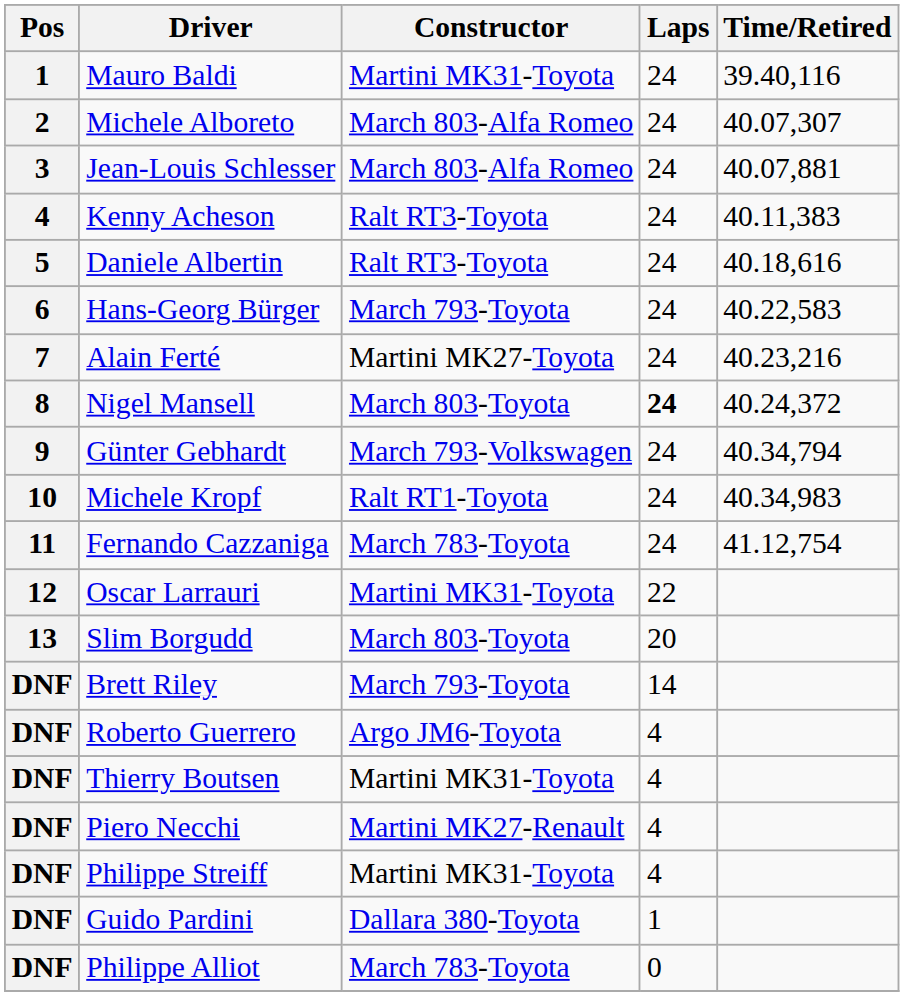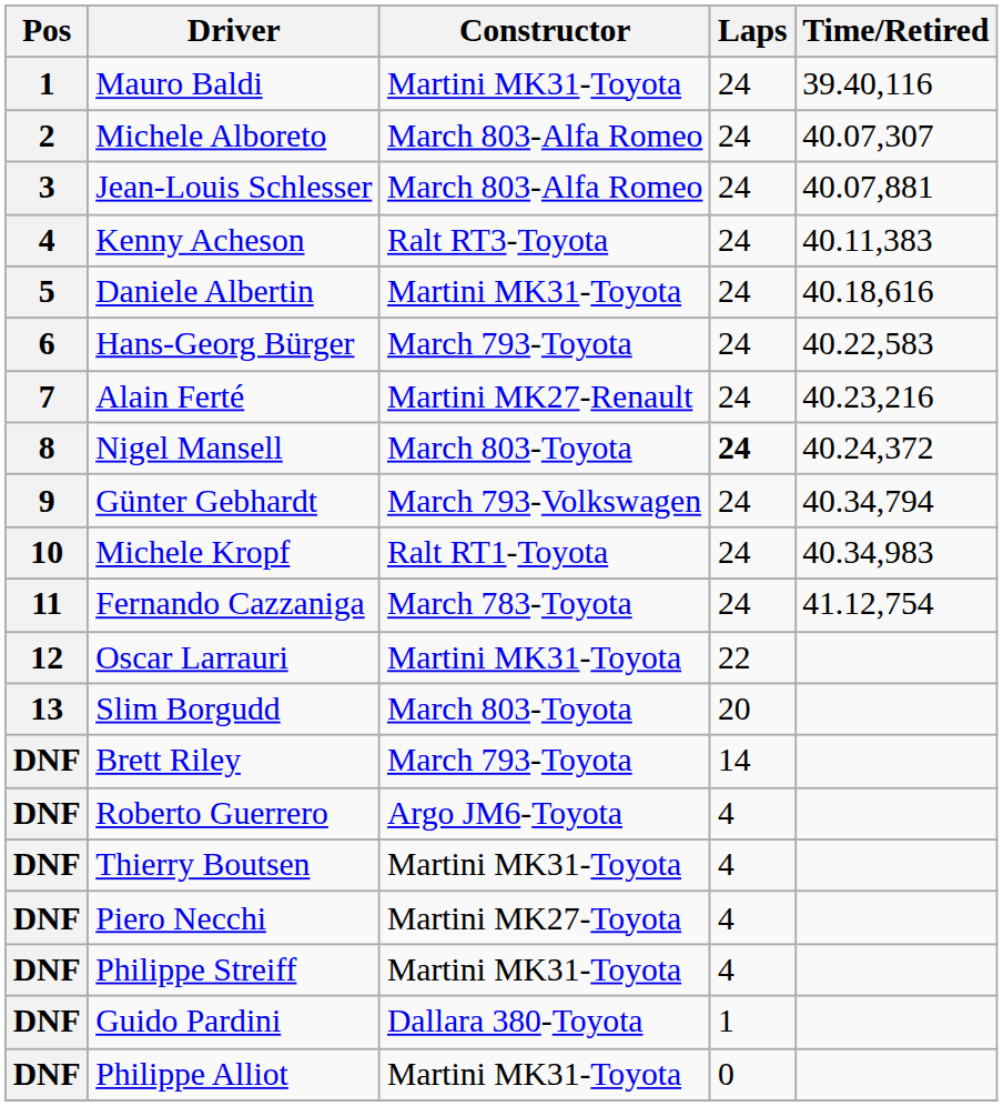 <table class="wikitable">
 <tr>
 <th>Pos</th>
 <th>Driver</th>
 <th>Constructor</th>
 <th>Laps</th>
 <th>Time/Retired</th>
 </tr>
 <tr>
 <th>1</th>
 <td> <a href='#'>Mauro Baldi</a></td>
 <td><a href='#'>Martini MK31</a>-<a href='#'>Toyota</a></td>
 <td>24</td>
 <td>39.40,116</td>
 </tr>
 <tr>
 <th>2</th>
 <td> <a href='#'>Michele Alboreto</a></td>
 <td><a href='#'>March 803</a>-<a href='#'>Alfa Romeo</a></td>
 <td>24</td>
 <td>40.07,307</td>
 </tr>
 <tr>
 <th>3</th>
 <td> <a href='#'>Jean-Louis Schlesser</a></td>
 <td><a href='#'>March 803</a>-<a href='#'>Alfa Romeo</a></td>
 <td>24</td>
 <td>40.07,881</td>
 </tr>
 <tr>
 <th>4</th>
 <td> <a href='#'>Kenny Acheson</a></td>
 <td><a href='#'>Ralt RT3</a>-<a href='#'>Toyota</a></td>
 <td>24</td>
 <td>40.11,383</td>
 </tr>
 <tr>
 <th>5</th>
 <td> <a href='#'>Daniele Albertin</a></td>
-<td><a href='#'>Ralt RT3</a>-<a href='#'>Toyota</a></td>
+<td><a href='#'>Martini MK31</a>-<a href='#'>Toyota</a></td>
 <td>24</td>
 <td>40.18,616</td>
 </tr>
 <tr>
 <th>6</th>
 <td> <a href='#'>Hans-Georg Bürger</a></td>
 <td><a href='#'>March 793</a>-<a href='#'>Toyota</a></td>
 <td>24</td>
 <td>40.22,583</td>
 </tr>
 <tr>
 <th>7</th>
 <td> <a href='#'>Alain Ferté</a></td>
-<td Martini>Martini MK27-<a href='#'>Toyota</a></td>
+<td><a href='#'>Martini MK27</a>-<a href='#'>Renault</a></td>
 <td>24</td>
 <td>40.23,216</td>
 </tr>
 <tr>
 <th>8</th>
 <td> <a href='#'>Nigel Mansell</a></td>
 <td><a href='#'>March 803</a>-<a href='#'>Toyota</a></td>
 <td><strong>24</strong></td>
 <td>40.24,372</td>
 </tr>
 <tr>
 <th>9</th>
 <td> <a href='#'>Günter Gebhardt</a></td>
 <td><a href='#'>March 793</a>-<a href='#'>Volkswagen</a></td>
 <td>24</td>
 <td>40.34,794</td>
 </tr>
 <tr>
 <th>10</th>
 <td> <a href='#'>Michele Kropf</a></td>
 <td><a href='#'>Ralt RT1</a>-<a href='#'>Toyota</a></td>
 <td>24</td>
 <td>40.34,983</td>
 </tr>
 <tr>
 <th>11</th>
 <td> <a href='#'>Fernando Cazzaniga</a></td>
 <td><a href='#'>March 783</a>-<a href='#'>Toyota</a></td>
 <td>24</td>
 <td>41.12,754</td>
 </tr>
 <tr>
 <th>12</th>
 <td> <a href='#'>Oscar Larrauri</a></td>
 <td><a href='#'>Martini MK31</a>-<a href='#'>Toyota</a></td>
 <td>22</td>
 <td></td>
 </tr>
 <tr>
 <th>13</th>
 <td> <a href='#'>Slim Borgudd</a></td>
 <td><a href='#'>March 803</a>-<a href='#'>Toyota</a></td>
 <td>20</td>
 <td></td>
 </tr>
 <tr>
 <th>DNF</th>
 <td> <a href='#'>Brett Riley</a></td>
 <td><a href='#'>March 793</a>-<a href='#'>Toyota</a></td>
 <td>14</td>
 <td></td>
 </tr>
 <tr>
 <th>DNF</th>
 <td> <a href='#'>Roberto Guerrero</a></td>
 <td><a href='#'>Argo JM6</a>-<a href='#'>Toyota</a></td>
 <td>4</td>
 <td></td>
 </tr>
 <tr>
 <th>DNF</th>
 <td> <a href='#'>Thierry Boutsen</a></td>
 <td Martini>Martini MK31-<a href='#'>Toyota</a></td>
 <td>4</td>
 <td></td>
 </tr>
 <tr>
 <th>DNF</th>
 <td> <a href='#'>Piero Necchi</a></td>
-<td><a href='#'>Martini MK27</a>-<a href='#'>Renault</a></td>
+<td Martini>Martini MK27-<a href='#'>Toyota</a></td>
 <td>4</td>
 <td></td>
 </tr>
 <tr>
 <th>DNF</th>
 <td> <a href='#'>Philippe Streiff</a></td>
 <td Martini>Martini MK31-<a href='#'>Toyota</a></td>
 <td>4</td>
 <td></td>
 </tr>
 <tr>
 <th>DNF</th>
 <td> <a href='#'>Guido Pardini</a></td>
 <td><a href='#'>Dallara 380</a>-<a href='#'>Toyota</a></td>
 <td>1</td>
 <td></td>
 </tr>
 <tr>
 <th>DNF</th>
 <td> <a href='#'>Philippe Alliot</a></td>
-<td><a href='#'>March 783</a>-<a href='#'>Toyota</a></td>
+<td Martini>Martini MK31-<a href='#'>Toyota</a></td>
 <td>0</td>
 <td></td>
 </tr>
 <tr>
 </tr>
 </table>
